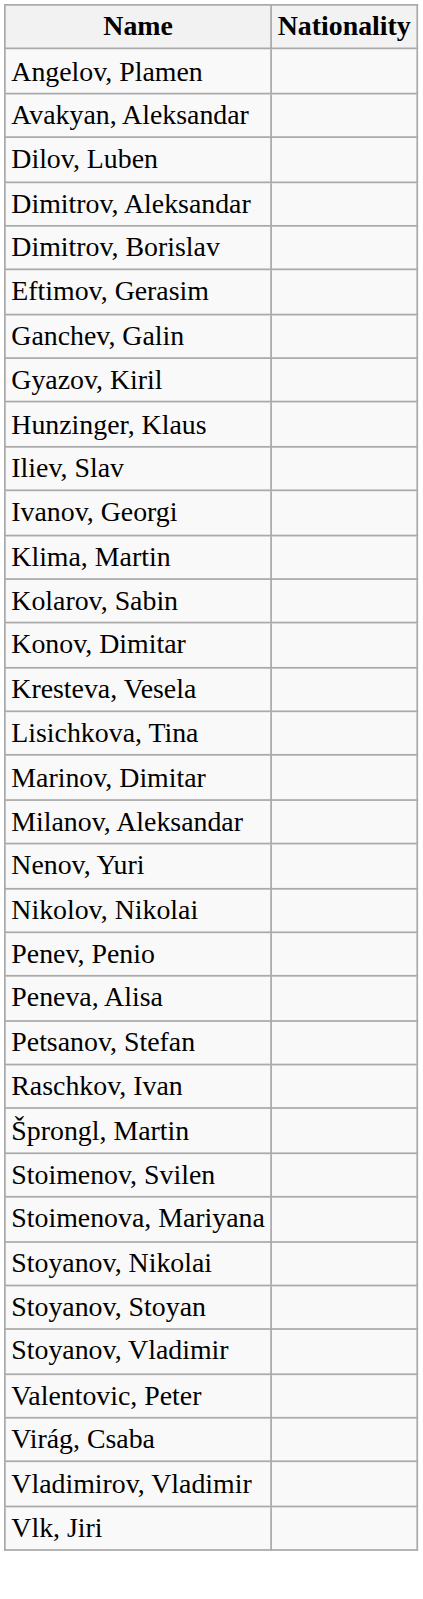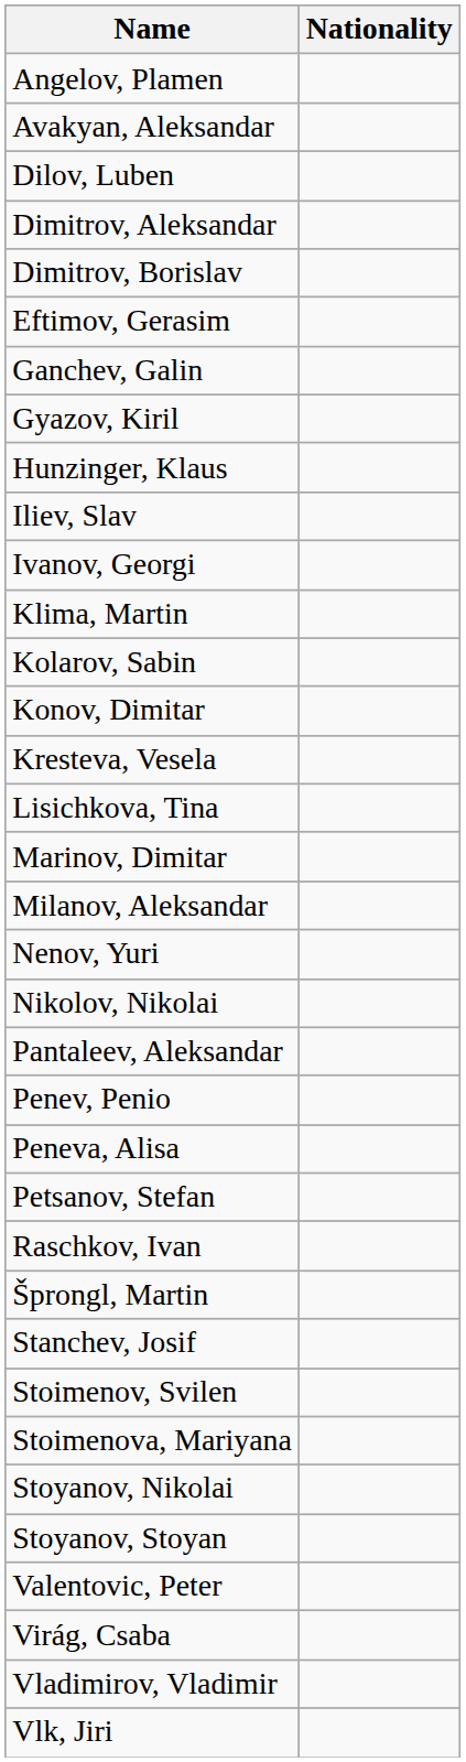 <table class="wikitable">
 <tr>
 <th>Name</th>
 <th>Nationality</th>
 </tr>
 <tr>
 <td>Angelov, Plamen</td>
 <td></td>
 </tr>
 <tr>
 <td>Avakyan, Aleksandar</td>
 <td></td>
 </tr>
 <tr>
 <td>Dilov, Luben</td>
 <td></td>
 </tr>
 <tr>
 <td>Dimitrov, Aleksandar</td>
 <td></td>
 </tr>
 <tr>
 <td>Dimitrov, Borislav</td>
 <td></td>
 </tr>
 <tr>
 <td>Eftimov, Gerasim</td>
 <td></td>
 </tr>
 <tr>
 <td>Ganchev, Galin</td>
 <td></td>
 </tr>
 <tr>
 <td>Gyazov, Kiril</td>
 <td></td>
 </tr>
 <tr>
 <td>Hunzinger, Klaus</td>
 <td></td>
 </tr>
 <tr>
 <td>Iliev, Slav</td>
 <td></td>
 </tr>
 <tr>
 <td>Ivanov, Georgi</td>
 <td></td>
 </tr>
 <tr>
 <td>Klima, Martin</td>
 <td></td>
 </tr>
 <tr>
 <td>Kolarov, Sabin</td>
 <td></td>
 </tr>
 <tr>
 <td>Konov, Dimitar</td>
 <td></td>
 </tr>
 <tr>
 <td>Kresteva, Vesela</td>
 <td></td>
 </tr>
 <tr>
 <td>Lisichkova, Tina</td>
 <td></td>
 </tr>
 <tr>
 <td>Marinov, Dimitar</td>
 <td></td>
 </tr>
 <tr>
 <td>Milanov, Aleksandar</td>
 <td></td>
 </tr>
 <tr>
 <td>Nenov, Yuri</td>
 <td></td>
 </tr>
 <tr>
 <td>Nikolov, Nikolai</td>
 <td></td>
 </tr>
 <tr>
+<td>Pantaleev, Aleksandar</td>
+<td></td>
+</tr>
+<tr>
 <td>Penev, Penio</td>
 <td></td>
 </tr>
 <tr>
 <td>Peneva, Alisa</td>
 <td></td>
 </tr>
 <tr>
 <td>Petsanov, Stefan</td>
 <td></td>
 </tr>
 <tr>
 <td>Raschkov, Ivan</td>
 <td></td>
 </tr>
 <tr>
 <td>Šprongl, Martin</td>
 <td></td>
 </tr>
 <tr>
+<td>Stanchev, Josif</td>
+<td></td>
+</tr>
+<tr>
 <td>Stoimenov, Svilen</td>
 <td></td>
 </tr>
 <tr>
 <td>Stoimenova, Mariyana</td>
 <td></td>
 </tr>
 <tr>
 <td>Stoyanov, Nikolai</td>
 <td></td>
 </tr>
 <tr>
 <td>Stoyanov, Stoyan</td>
-<td></td>
-</tr>
-<tr>
-<td>Stoyanov, Vladimir</td>
 <td></td>
 </tr>
 <tr>
 <td>Valentovic, Peter</td>
 <td></td>
 </tr>
 <tr>
 <td>Virág, Csaba</td>
 <td></td>
 </tr>
 <tr>
 <td>Vladimirov, Vladimir</td>
 <td></td>
 </tr>
 <tr>
 <td>Vlk, Jiri</td>
 <td></td>
 </tr>
 </table>
